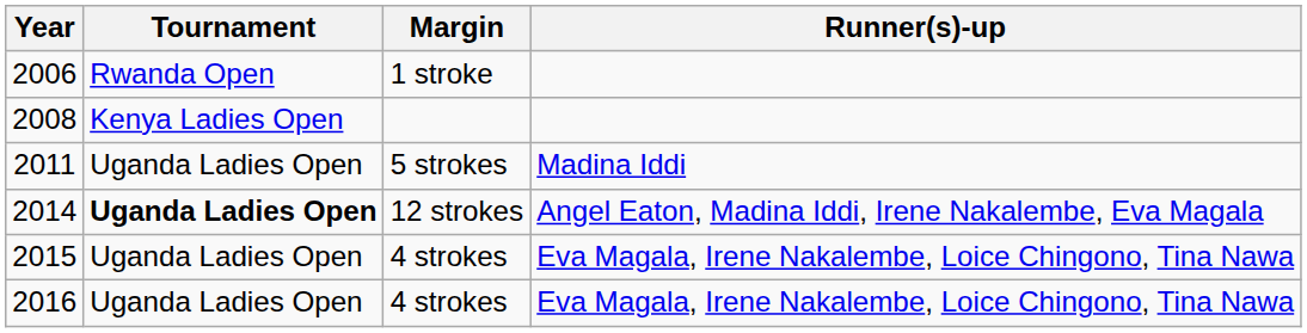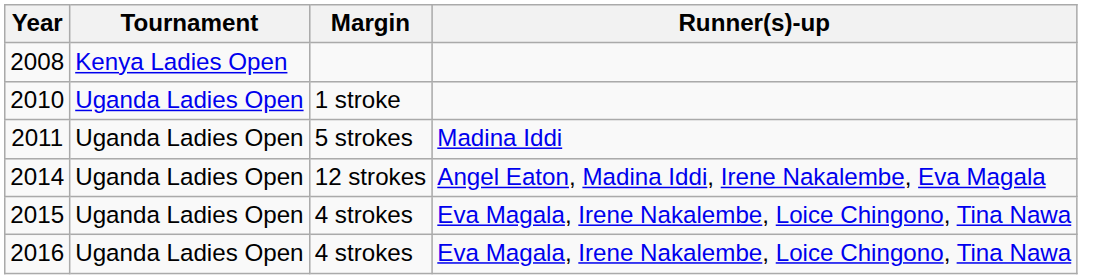 <table class="sortable wikitable">
 <tr>
 <th>Year</th>
 <th>Tournament</th>
 <th>Margin</th>
 <th>Runner(s)-up</th>
 </tr>
 <tr>
-<td align=center>2006</td>
-<td><a href='#'>Rwanda Open</a></td>
-<td>1 stroke</td>
+<td align=center>2008</td>
+<td><a href='#'>Kenya Ladies Open</a></td>
+<td></td>
 <td></td>
 </tr>
 <tr>
-<td align=center>2008</td>
-<td><a href='#'>Kenya Ladies Open</a></td>
-<td></td>
+<td align=center>2010</td>
+<td><a href='#'>Uganda Ladies Open</a></td>
+<td>1 stroke</td>
 <td></td>
 </tr>
 <tr>
 <td align=center>2011</td>
 <td>Uganda Ladies Open</td>
 <td>5 strokes</td>
 <td><a href='#'>Madina Iddi</a></td>
 </tr>
 <tr>
 <td align=center>2014</td>
-<td><strong>Uganda Ladies Open</strong></td>
+<td>Uganda Ladies Open</td>
 <td>12 strokes</td>
 <td><a href='#'>Angel Eaton</a>, <a href='#'>Madina Iddi</a>, <a href='#'>Irene Nakalembe</a>, <a href='#'>Eva Magala</a></td>
 </tr>
 <tr>
 <td align=center>2015</td>
 <td>Uganda Ladies Open</td>
 <td>4 strokes</td>
 <td><a href='#'>Eva Magala</a>, <a href='#'>Irene Nakalembe</a>, <a href='#'>Loice Chingono</a>, <a href='#'>Tina Nawa</a></td>
 </tr>
 <tr>
 <td align=center>2016</td>
 <td>Uganda Ladies Open</td>
 <td>4 strokes</td>
 <td><a href='#'>Eva Magala</a>, <a href='#'>Irene Nakalembe</a>, <a href='#'>Loice Chingono</a>, <a href='#'>Tina Nawa</a></td>
 </tr>
 </table>
